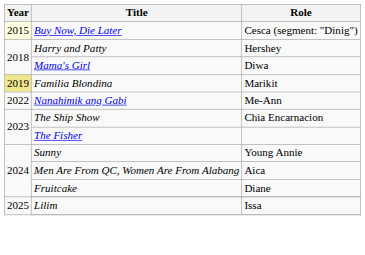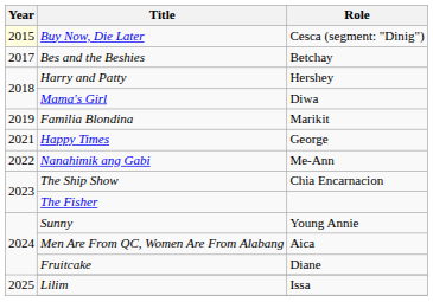 <table class="wikitable sortable">
 <tr>
 <th>Year</th>
 <th>Title</th>
 <th>Role</th>
 </tr>
 <tr>
 <td style="background: lightyellow;">2015</td>
 <td><em><a href='#'>Buy Now, Die Later</a></em></td>
 <td>Cesca (segment: "Dinig")</td>
 </tr>
 <tr>
+<td>2017</td>
+<td><em>Bes and the Beshies</em></td>
+<td>Betchay</td>
+</tr>
+<tr>
 <td rowspan="2">2018</td>
 <td><em>Harry and Patty</em></td>
 <td>Hershey</td>
 </tr>
 <tr>
 <td><em><a href='#'>Mama's Girl</a></em></td>
 <td>Diwa</td>
 </tr>
 <tr>
-<td style="background: khaki;">2019</td>
+<td>2019</td>
 <td><em>Familia Blondina</em></td>
 <td>Marikit</td>
+</tr>
+<tr>
+<td>2021</td>
+<td><em><a href='#'>Happy Times</a></em></td>
+<td>George</td>
 </tr>
 <tr>
 <td>2022</td>
 <td><em><a href='#'>Nanahimik ang Gabi</a></em></td>
 <td>Me-Ann</td>
 </tr>
 <tr>
 <td rowspan="2">2023</td>
 <td><em>The Ship Show</em></td>
 <td>Chia Encarnacion</td>
 </tr>
 <tr>
 <td><em><a href='#'>The Fisher</a></em></td>
 <td></td>
 </tr>
 <tr>
 <td rowspan="3">2024</td>
 <td><em>Sunny</em></td>
 <td>Young Annie</td>
 </tr>
 <tr>
 <td><em>Men Are From QC, Women Are From Alabang</em></td>
 <td>Aica</td>
 </tr>
 <tr>
 <td><em>Fruitcake</em></td>
 <td>Diane</td>
 </tr>
 <tr>
 <td rowspan="3">2025</td>
 </tr>
 <tr>
 <td><em>Lilim</em></td>
 <td>Issa</td>
 </tr>
 <tr>
 </tr>
 </table>
